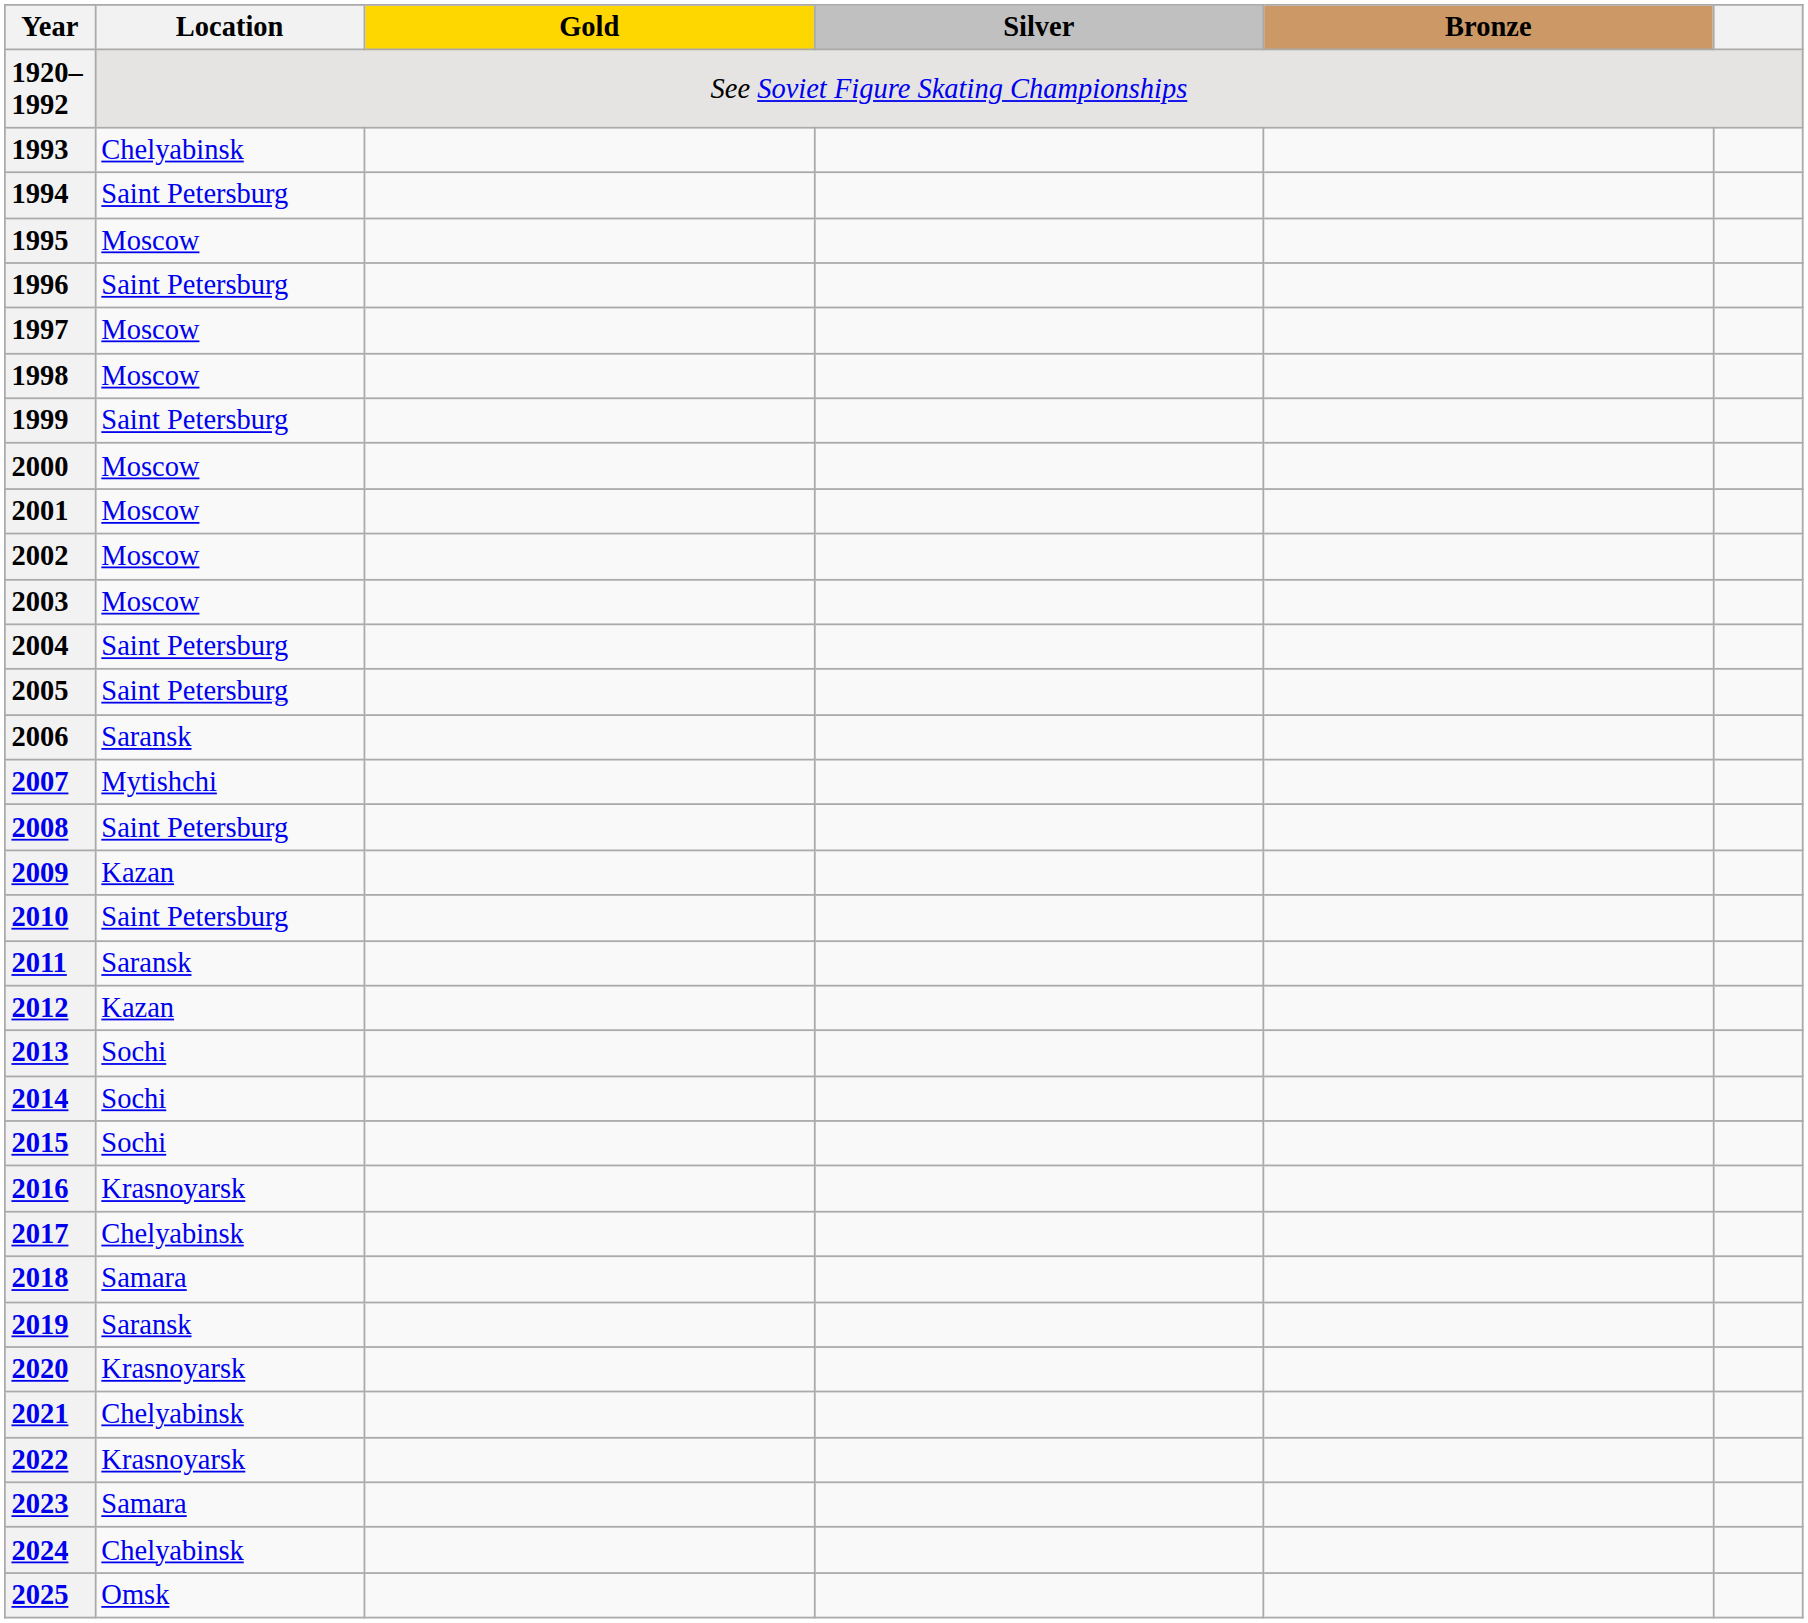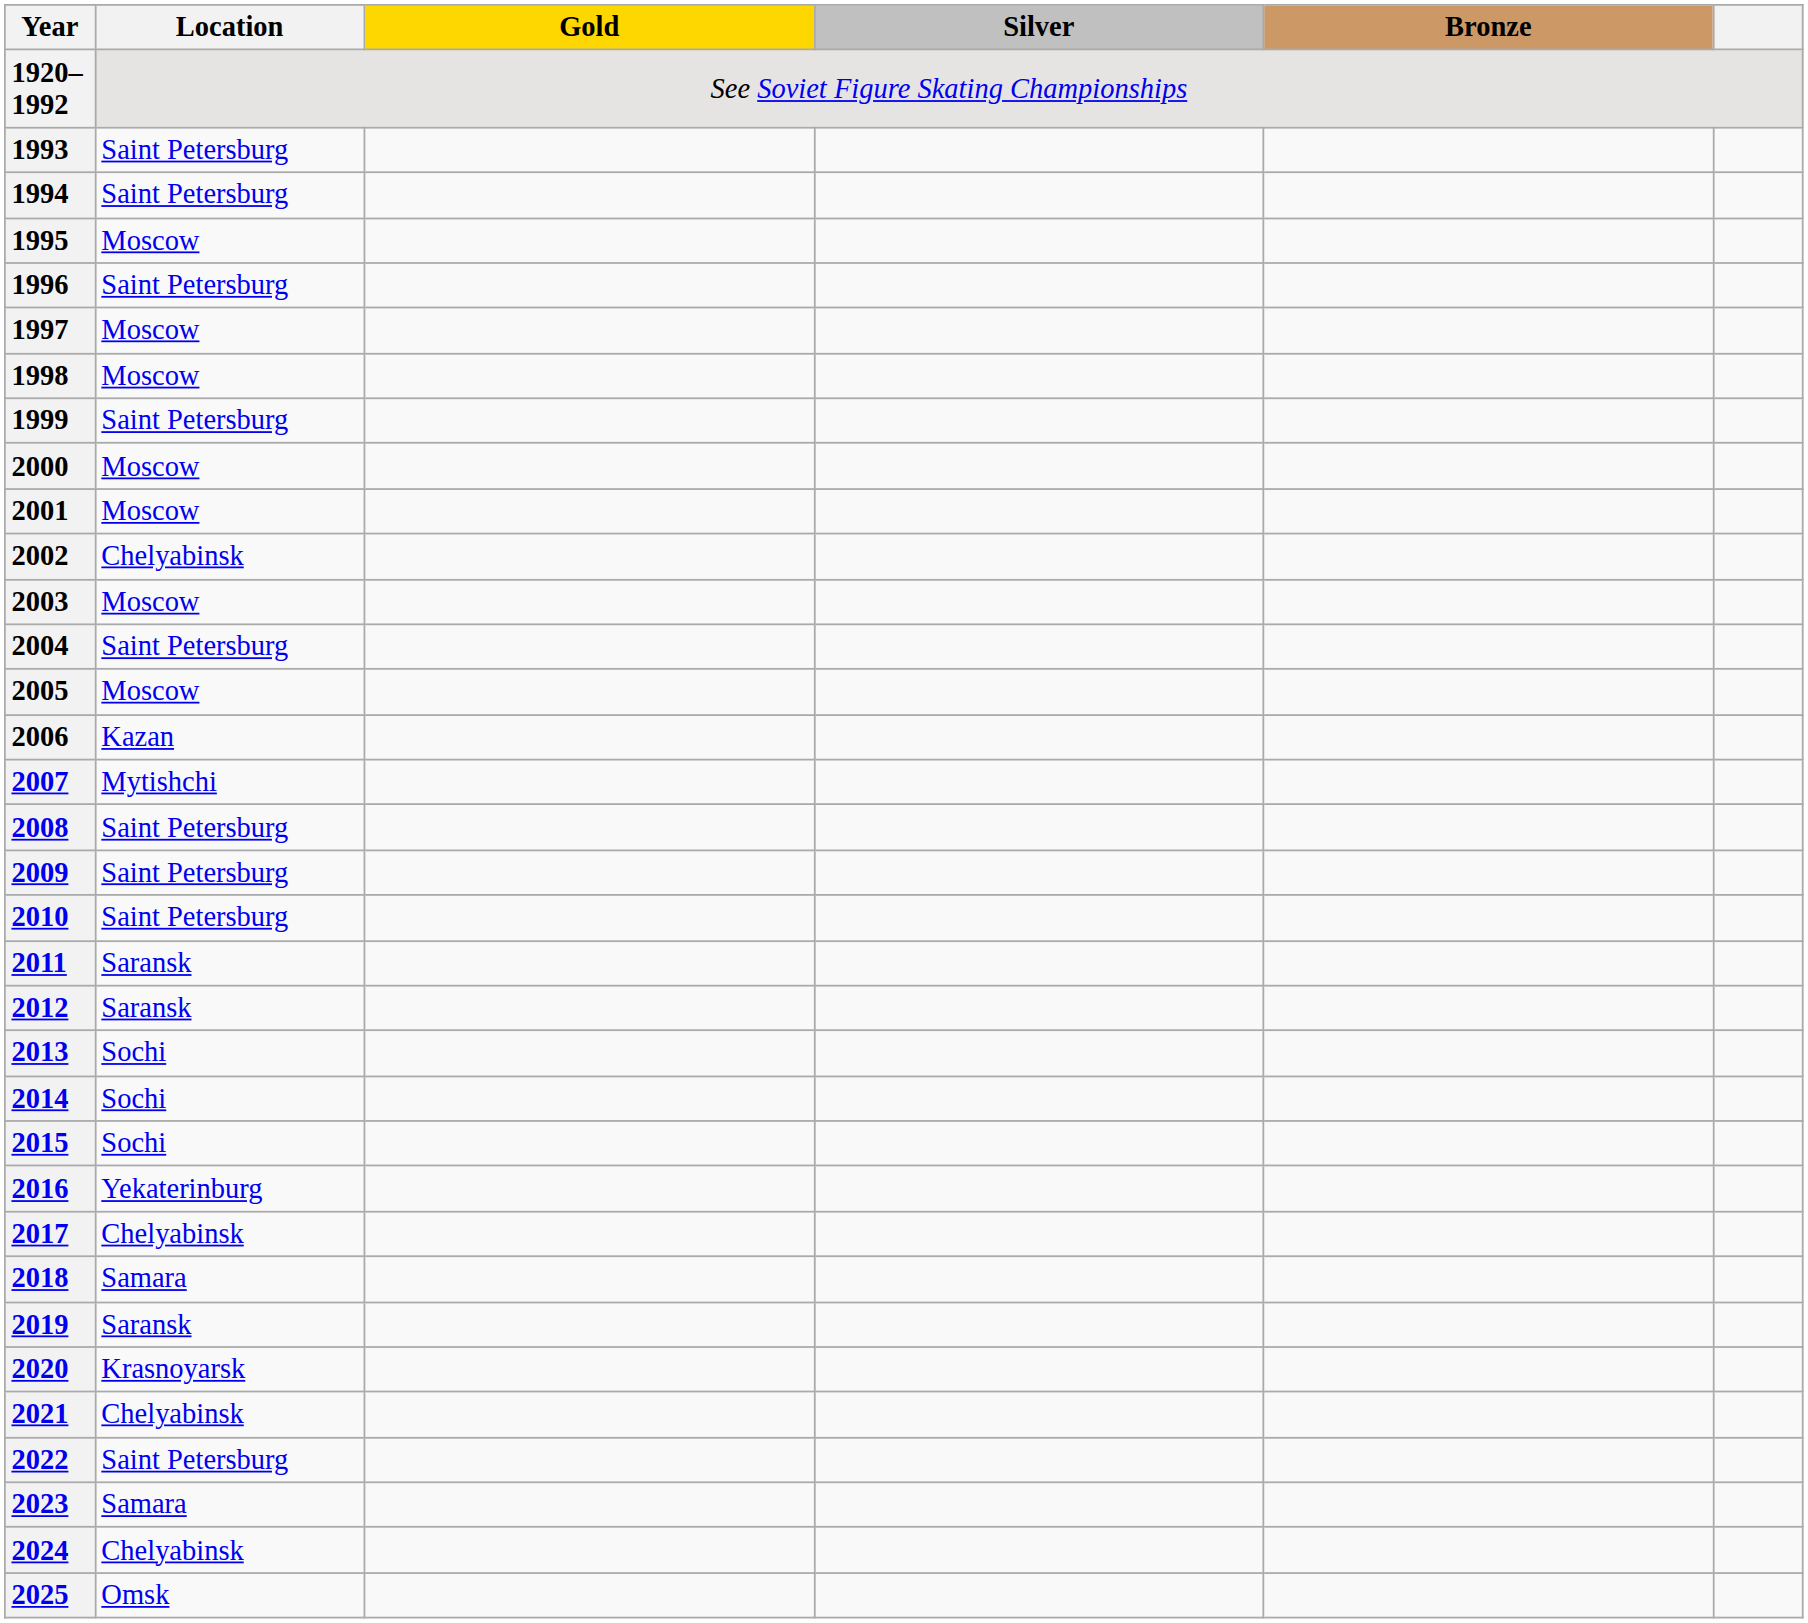 <table class="wikitable unsortable" style="text-align:left; width:80%">
 <tr>
 <th scope="col" style="text-align:center; width:5%">Year</th>
 <th scope="col" style="text-align:center; width:15%">Location</th>
 <td scope="col" style="text-align:center; width:25%; background:gold"><strong>Gold</strong></td>
 <td scope="col" style="text-align:center; width:25%; background:silver"><strong>Silver</strong></td>
 <td scope="col" style="text-align:center; width:25%; background:#c96"><strong>Bronze</strong></td>
 <th scope="col" style="text-align:center; width:5%"></th>
 </tr>
 <tr>
 <th scope="row" style="text-align:left">1920–1992</th>
 <td colspan="5" align="center" bgcolor="e5e4e2"><em>See <a href='#'>Soviet Figure Skating Championships</a></em></td>
 </tr>
 <tr>
 <th scope="row" style="text-align:left">1993</th>
-<td><a href='#'>Chelyabinsk</a></td>
+<td><a href='#'>Saint Petersburg</a></td>
 <td></td>
 <td></td>
 <td></td>
 <td></td>
 </tr>
 <tr>
 <th scope="row" style="text-align:left">1994</th>
 <td><a href='#'>Saint Petersburg</a></td>
 <td></td>
 <td></td>
 <td></td>
 <td></td>
 </tr>
 <tr>
 <th scope="row" style="text-align:left">1995</th>
 <td><a href='#'>Moscow</a></td>
 <td></td>
 <td></td>
 <td></td>
 <td></td>
 </tr>
 <tr>
 <th scope="row" style="text-align:left">1996</th>
 <td><a href='#'>Saint Petersburg</a></td>
 <td></td>
 <td></td>
 <td></td>
 <td></td>
 </tr>
 <tr>
 <th scope="row" style="text-align:left">1997</th>
 <td><a href='#'>Moscow</a></td>
 <td></td>
 <td></td>
 <td></td>
 <td></td>
 </tr>
 <tr>
 <th scope="row" style="text-align:left">1998</th>
 <td><a href='#'>Moscow</a></td>
 <td></td>
 <td></td>
 <td></td>
 <td></td>
 </tr>
 <tr>
 <th scope="row" style="text-align:left">1999</th>
 <td><a href='#'>Saint Petersburg</a></td>
 <td></td>
 <td></td>
 <td></td>
 <td></td>
 </tr>
 <tr>
 <th scope="row" style="text-align:left">2000</th>
 <td><a href='#'>Moscow</a></td>
 <td></td>
 <td></td>
 <td></td>
 <td></td>
 </tr>
 <tr>
 <th scope="row" style="text-align:left">2001</th>
 <td><a href='#'>Moscow</a></td>
 <td></td>
 <td></td>
 <td></td>
 <td></td>
 </tr>
 <tr>
 <th scope="row" style="text-align:left">2002</th>
-<td><a href='#'>Moscow</a></td>
+<td><a href='#'>Chelyabinsk</a></td>
 <td></td>
 <td></td>
 <td></td>
 <td></td>
 </tr>
 <tr>
 <th scope="row" style="text-align:left">2003</th>
 <td><a href='#'>Moscow</a></td>
 <td></td>
 <td></td>
 <td></td>
 <td></td>
 </tr>
 <tr>
 <th scope="row" style="text-align:left">2004</th>
 <td><a href='#'>Saint Petersburg</a></td>
 <td></td>
 <td></td>
 <td></td>
 <td></td>
 </tr>
 <tr>
 <th scope="row" style="text-align:left">2005</th>
-<td><a href='#'>Saint Petersburg</a></td>
+<td><a href='#'>Moscow</a></td>
 <td></td>
 <td></td>
 <td></td>
 <td></td>
 </tr>
 <tr>
 <th scope="row" style="text-align:left">2006</th>
-<td><a href='#'>Saransk</a></td>
+<td><a href='#'>Kazan</a></td>
 <td></td>
 <td></td>
 <td></td>
 <td></td>
 </tr>
 <tr>
 <th scope="row" style="text-align:left"><a href='#'>2007</a></th>
 <td><a href='#'>Mytishchi</a></td>
 <td></td>
 <td></td>
 <td></td>
 <td></td>
 </tr>
 <tr>
 <th scope="row" style="text-align:left"><a href='#'>2008</a></th>
 <td><a href='#'>Saint Petersburg</a></td>
 <td></td>
 <td></td>
 <td></td>
 <td></td>
 </tr>
 <tr>
 <th scope="row" style="text-align:left"><a href='#'>2009</a></th>
-<td><a href='#'>Kazan</a></td>
+<td><a href='#'>Saint Petersburg</a></td>
 <td></td>
 <td></td>
 <td></td>
 <td></td>
 </tr>
 <tr>
 <th scope="row" style="text-align:left"><a href='#'>2010</a></th>
 <td><a href='#'>Saint Petersburg</a></td>
 <td></td>
 <td></td>
 <td></td>
 <td></td>
 </tr>
 <tr>
 <th scope="row" style="text-align:left"><a href='#'>2011</a></th>
 <td><a href='#'>Saransk</a></td>
 <td></td>
 <td></td>
 <td></td>
 <td></td>
 </tr>
 <tr>
 <th scope="row" style="text-align:left"><a href='#'>2012</a></th>
-<td><a href='#'>Kazan</a></td>
+<td><a href='#'>Saransk</a></td>
 <td></td>
 <td></td>
 <td></td>
 <td></td>
 </tr>
 <tr>
 <th scope="row" style="text-align:left"><a href='#'>2013</a></th>
 <td><a href='#'>Sochi</a></td>
 <td></td>
 <td></td>
 <td></td>
 <td></td>
 </tr>
 <tr>
 <th scope="row" style="text-align:left"><a href='#'>2014</a></th>
 <td><a href='#'>Sochi</a></td>
 <td></td>
 <td></td>
 <td></td>
 <td></td>
 </tr>
 <tr>
 <th scope="row" style="text-align:left"><a href='#'>2015</a></th>
 <td><a href='#'>Sochi</a></td>
 <td></td>
 <td></td>
 <td></td>
 <td></td>
 </tr>
 <tr>
 <th scope="row" style="text-align:left"><a href='#'>2016</a></th>
-<td><a href='#'>Krasnoyarsk</a></td>
+<td><a href='#'>Yekaterinburg</a></td>
 <td></td>
 <td></td>
 <td></td>
 <td></td>
 </tr>
 <tr>
 <th scope="row" style="text-align:left"><a href='#'>2017</a></th>
 <td><a href='#'>Chelyabinsk</a></td>
 <td></td>
 <td></td>
 <td></td>
 <td></td>
 </tr>
 <tr>
 <th scope="row" style="text-align:left"><a href='#'>2018</a></th>
 <td><a href='#'>Samara</a></td>
 <td></td>
 <td></td>
 <td></td>
 <td></td>
 </tr>
 <tr>
 <th scope="row" style="text-align:left"><a href='#'>2019</a></th>
 <td><a href='#'>Saransk</a></td>
 <td></td>
 <td></td>
 <td></td>
 <td></td>
 </tr>
 <tr>
 <th scope="row" style="text-align:left"><a href='#'>2020</a></th>
 <td><a href='#'>Krasnoyarsk</a></td>
 <td></td>
 <td></td>
 <td></td>
 <td></td>
 </tr>
 <tr>
 <th scope="row" style="text-align:left"><a href='#'>2021</a></th>
 <td><a href='#'>Chelyabinsk</a></td>
 <td></td>
 <td></td>
 <td></td>
 <td></td>
 </tr>
 <tr>
 <th scope="row" style="text-align:left"><a href='#'>2022</a></th>
-<td><a href='#'>Krasnoyarsk</a></td>
+<td><a href='#'>Saint Petersburg</a></td>
 <td></td>
 <td></td>
 <td></td>
 <td></td>
 </tr>
 <tr>
 <th scope="row" style="text-align:left"><a href='#'>2023</a></th>
 <td><a href='#'>Samara</a></td>
 <td></td>
 <td></td>
 <td></td>
 <td></td>
 </tr>
 <tr>
 <th scope="row" style="text-align:left"><a href='#'>2024</a></th>
 <td><a href='#'>Chelyabinsk</a></td>
 <td></td>
 <td></td>
 <td></td>
 <td></td>
 </tr>
 <tr>
 <th scope="row" style="text-align:left"><a href='#'>2025</a></th>
 <td><a href='#'>Omsk</a></td>
 <td></td>
 <td></td>
 <td></td>
 <td></td>
 </tr>
 </table>
